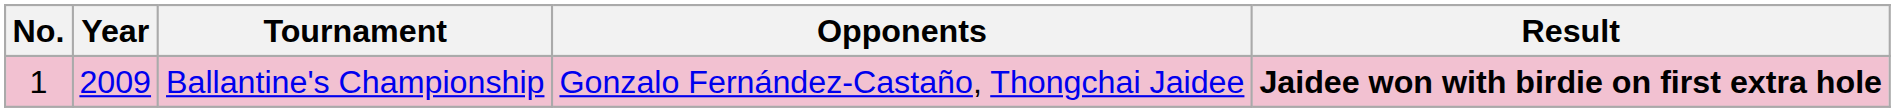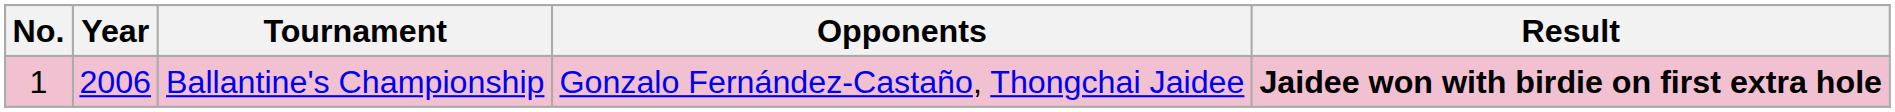 <table class="wikitable" style="font-size:95%;">
 <tr>
 <th>No.</th>
 <th>Year</th>
 <th>Tournament</th>
 <th>Opponents</th>
 <th>Result</th>
 </tr>
 <tr style="background:#F2C1D1;">
 <td align=center>1</td>
-<td><a href='#'>2009</a></td>
+<td><a href='#'>2006</a></td>
 <td><a href='#'>Ballantine's Championship</a></td>
 <td> <a href='#'>Gonzalo Fernández-Castaño</a>,  <a href='#'>Thongchai Jaidee</a></td>
 <td><strong>Jaidee won with birdie on first extra hole</strong></td>
 </tr>
 </table>
